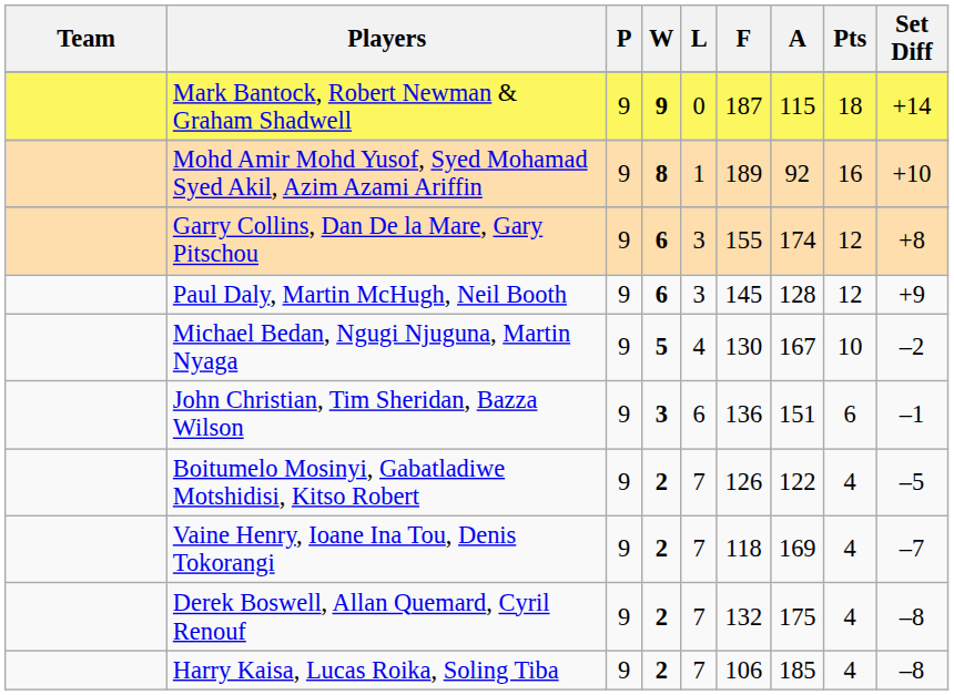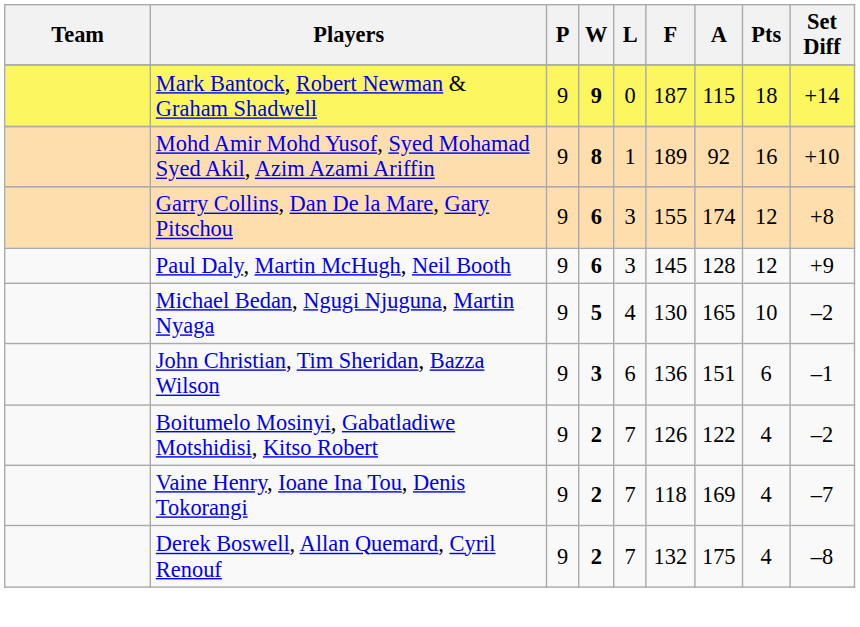 <table class=wikitable style="text-align:center">
 <tr>
 <th width=150>Team</th>
 <th width=450>Players</th>
 <th width=20>P</th>
 <th width=20>W</th>
 <th width=20>L</th>
 <th width=30>F</th>
 <th width=30>A</th>
 <th width=30>Pts</th>
 <th width=50>Set Diff</th>
 </tr>
 <tr>
 </tr>
 <tr bgcolor=FCF75E>
 <td align=left></td>
 <td align=left><a href='#'>Mark Bantock</a>, <a href='#'>Robert Newman</a> & <a href='#'>Graham Shadwell</a></td>
 <td>9</td>
 <td><strong>9</strong></td>
 <td>0</td>
 <td>187</td>
 <td>115</td>
 <td>18</td>
 <td>+14</td>
 </tr>
 <tr>
 </tr>
 <tr bgcolor=FFDEAD>
 <td align=left></td>
 <td align=left><a href='#'>Mohd Amir Mohd Yusof</a>, <a href='#'>Syed Mohamad Syed Akil</a>, <a href='#'>Azim Azami Ariffin</a></td>
 <td>9</td>
 <td><strong>8</strong></td>
 <td>1</td>
 <td>189</td>
 <td>92</td>
 <td>16</td>
 <td>+10</td>
 </tr>
 <tr>
 </tr>
 <tr bgcolor=FFDEAD>
 <td align=left></td>
 <td align=left><a href='#'>Garry Collins</a>, <a href='#'>Dan De la Mare</a>, <a href='#'>Gary Pitschou</a></td>
 <td>9</td>
 <td><strong>6</strong></td>
 <td>3</td>
 <td>155</td>
 <td>174</td>
 <td>12</td>
 <td>+8</td>
 </tr>
 <tr>
 <td align=left></td>
 <td align=left><a href='#'>Paul Daly</a>, <a href='#'>Martin McHugh</a>, <a href='#'>Neil Booth</a></td>
 <td>9</td>
 <td><strong>6</strong></td>
 <td>3</td>
 <td>145</td>
 <td>128</td>
 <td>12</td>
 <td>+9</td>
 </tr>
 <tr>
 <td align=left></td>
 <td align=left><a href='#'>Michael Bedan</a>, <a href='#'>Ngugi Njuguna</a>, <a href='#'>Martin Nyaga</a></td>
 <td>9</td>
 <td><strong>5</strong></td>
 <td>4</td>
 <td>130</td>
-<td>167</td>
+<td>165</td>
 <td>10</td>
 <td>–2</td>
 </tr>
 <tr>
 <td align=left></td>
 <td align=left><a href='#'>John Christian</a>, <a href='#'>Tim Sheridan</a>, <a href='#'>Bazza Wilson</a></td>
 <td>9</td>
 <td><strong>3</strong></td>
 <td>6</td>
 <td>136</td>
 <td>151</td>
 <td>6</td>
 <td>–1</td>
 </tr>
 <tr>
 <td align=left></td>
 <td align=left><a href='#'>Boitumelo Mosinyi</a>, <a href='#'>Gabatladiwe Motshidisi</a>, <a href='#'>Kitso Robert</a></td>
 <td>9</td>
 <td><strong>2</strong></td>
 <td>7</td>
 <td>126</td>
 <td>122</td>
 <td>4</td>
-<td>–5</td>
+<td>–2</td>
 </tr>
 <tr>
 <td align=left></td>
 <td align=left><a href='#'>Vaine Henry</a>, <a href='#'>Ioane Ina Tou</a>, <a href='#'>Denis Tokorangi</a></td>
 <td>9</td>
 <td><strong>2</strong></td>
 <td>7</td>
 <td>118</td>
 <td>169</td>
 <td>4</td>
 <td>–7</td>
 </tr>
 <tr>
 <td align=left></td>
 <td align=left><a href='#'>Derek Boswell</a>, <a href='#'>Allan Quemard</a>, <a href='#'>Cyril Renouf</a></td>
 <td>9</td>
 <td><strong>2</strong></td>
 <td>7</td>
 <td>132</td>
 <td>175</td>
 <td>4</td>
 <td>–8</td>
 </tr>
-<tr>
-<td align=left></td>
-<td align=left><a href='#'>Harry Kaisa</a>, <a href='#'>Lucas Roika</a>, <a href='#'>Soling Tiba</a></td>
-<td>9</td>
-<td><strong>2</strong></td>
-<td>7</td>
-<td>106</td>
-<td>185</td>
-<td>4</td>
-<td>–8</td>
-</tr>
 </table>
